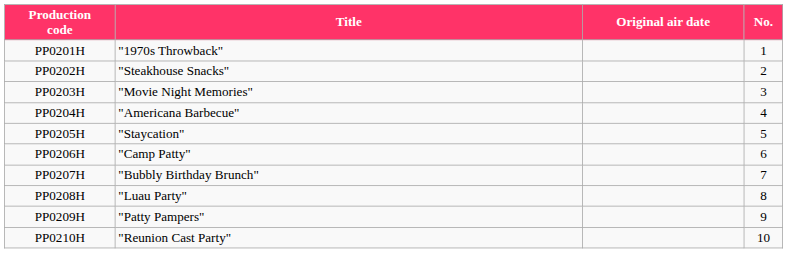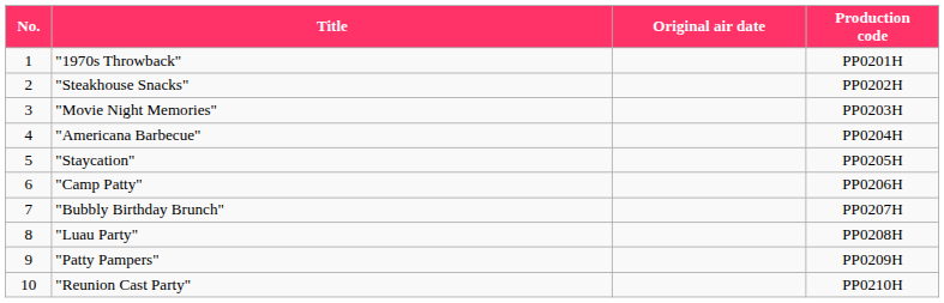 <table class="wikitable plainrowheaders" style="width:60%;">
 <tr>
-<th style="background-color: #FF3368; color: #FFffff;">Production<br>code</th>
+<th style="background-color: #FF3368; color: #FFffff;" width=5%>No.</th>
 <th style="background-color: #FF3368; color: #FFffff;" width=60%>Title</th>
 <th style="background-color: #FF3368; color: #FFffff;">Original air date</th>
-<th style="background-color: #FF3368; color: #FFffff;" width=5%>No.</th>
+<th style="background-color: #FF3368; color: #FFffff;">Production<br>code</th>
 </tr>
 <tr>
-<td align=center>PP0201H</td>
+<td align=center>1</td>
 <td>"1970s Throwback"</td>
 <td align=center></td>
-<td align=center>1</td>
+<td align=center>PP0201H</td>
 </tr>
 <tr>
-<td align=center>PP0202H</td>
+<td align=center>2</td>
 <td>"Steakhouse Snacks"</td>
 <td align=center></td>
-<td align=center>2</td>
+<td align=center>PP0202H</td>
 </tr>
 <tr>
-<td align=center>PP0203H</td>
+<td align=center>3</td>
 <td>"Movie Night Memories"</td>
 <td align=center></td>
-<td align=center>3</td>
+<td align=center>PP0203H</td>
 </tr>
 <tr>
-<td align=center>PP0204H</td>
+<td align=center>4</td>
 <td>"Americana Barbecue"</td>
 <td align=center></td>
-<td align=center>4</td>
+<td align=center>PP0204H</td>
 </tr>
 <tr>
-<td align=center>PP0205H</td>
+<td align=center>5</td>
 <td>"Staycation"</td>
 <td align=center></td>
-<td align=center>5</td>
+<td align=center>PP0205H</td>
 </tr>
 <tr>
-<td align=center>PP0206H</td>
+<td align=center>6</td>
 <td>"Camp Patty"</td>
 <td align=center></td>
-<td align=center>6</td>
+<td align=center>PP0206H</td>
 </tr>
 <tr>
-<td align=center>PP0207H</td>
+<td align=center>7</td>
 <td>"Bubbly Birthday Brunch"</td>
 <td align=center></td>
-<td align=center>7</td>
+<td align=center>PP0207H</td>
 </tr>
 <tr>
-<td align=center>PP0208H</td>
+<td align=center>8</td>
 <td>"Luau Party"</td>
 <td align=center></td>
-<td align=center>8</td>
+<td align=center>PP0208H</td>
 </tr>
 <tr>
-<td align=center>PP0209H</td>
+<td align=center>9</td>
 <td>"Patty Pampers"</td>
 <td align=center></td>
-<td align=center>9</td>
+<td align=center>PP0209H</td>
 </tr>
 <tr>
-<td align=center>PP0210H</td>
+<td align=center>10</td>
 <td>"Reunion Cast Party"</td>
 <td align=center></td>
-<td align=center>10</td>
+<td align=center>PP0210H</td>
 </tr>
 </table>
